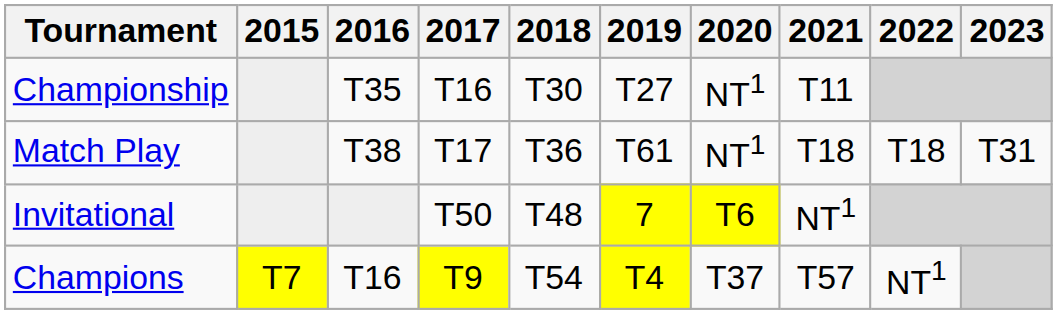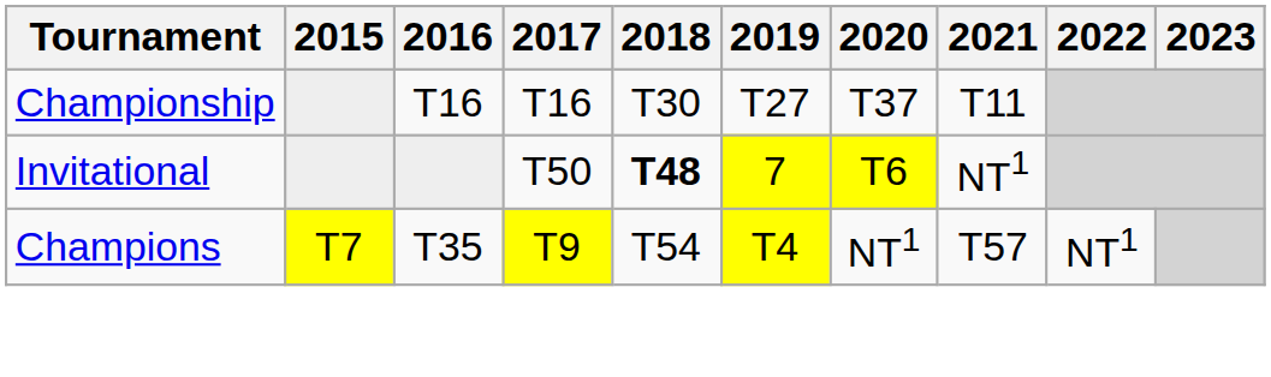 <table class="wikitable" style="text-align:center;">
 <tr>
 <th>Tournament</th>
 <th>2015</th>
 <th>2016</th>
 <th>2017</th>
 <th>2018</th>
 <th>2019</th>
 <th>2020</th>
 <th>2021</th>
 <th>2022</th>
 <th>2023</th>
 </tr>
 <tr>
 <td align="left"><a href='#'>Championship</a></td>
 <td style="background:#eeeeee;"></td>
-<td>T35</td>
+<td>T16</td>
 <td>T16</td>
 <td>T30</td>
 <td>T27</td>
-<td>NT<sup>1</sup></td>
+<td>T37</td>
 <td>T11</td>
 <td colspan=2 style="background:#D3D3D3;"></td>
-</tr>
-<tr>
-<td align="left"><a href='#'>Match Play</a></td>
-<td style="background:#eeeeee;"></td>
-<td>T38</td>
-<td>T17</td>
-<td>T36</td>
-<td>T61</td>
-<td>NT<sup>1</sup></td>
-<td>T18</td>
-<td>T18</td>
-<td>T31</td>
 </tr>
 <tr>
 <td align="left"><a href='#'>Invitational</a></td>
 <td style="background:#eeeeee;"></td>
 <td style="background:#eeeeee;"></td>
 <td>T50</td>
-<td>T48</td>
+<td><strong>T48</strong></td>
 <td style="background:yellow;">7</td>
 <td style="background:yellow;">T6</td>
 <td>NT<sup>1</sup></td>
 <td colspan=2 style="background:#D3D3D3;"></td>
 </tr>
 <tr>
 <td align="left"><a href='#'>Champions</a></td>
 <td style="background:yellow;">T7</td>
-<td>T16</td>
+<td>T35</td>
 <td style="background:yellow;">T9</td>
 <td>T54</td>
 <td style="background:yellow;">T4</td>
-<td>T37</td>
+<td>NT<sup>1</sup></td>
 <td>T57</td>
 <td>NT<sup>1</sup></td>
 <td colspan=1 style="background:#D3D3D3;"></td>
 </tr>
 </table>
